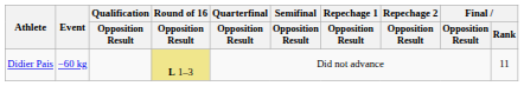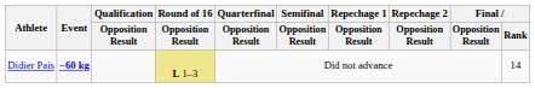 <table class="wikitable" style="font-size:90%">
 <tr>
 <th rowspan="2">Athlete</th>
 <th rowspan="2">Event</th>
 <th>Qualification</th>
 <th>Round of 16</th>
 <th>Quarterfinal</th>
 <th>Semifinal</th>
 <th>Repechage 1</th>
 <th>Repechage 2</th>
 <th colspan=2>Final / </th>
 </tr>
 <tr style="font-size: 95%">
 <th>Opposition<br>Result</th>
 <th>Opposition<br>Result</th>
 <th>Opposition<br>Result</th>
 <th>Opposition<br>Result</th>
 <th>Opposition<br>Result</th>
 <th>Opposition<br>Result</th>
 <th>Opposition<br>Result</th>
 <th>Rank</th>
 </tr>
 <tr align=center>
 <td align=left><a href='#'>Didier Pais</a></td>
-<td align=left><a href='#'>−60 kg</a></td>
+<td align=left><strong><a href='#'>−60 kg</a></strong></td>
 <td></td>
 <td style="background: khaki;"><br><strong>L</strong> 1–3 <sup></sup></td>
 <td colspan=5>Did not advance</td>
-<td>11</td>
+<td>14</td>
 </tr>
 </table>
